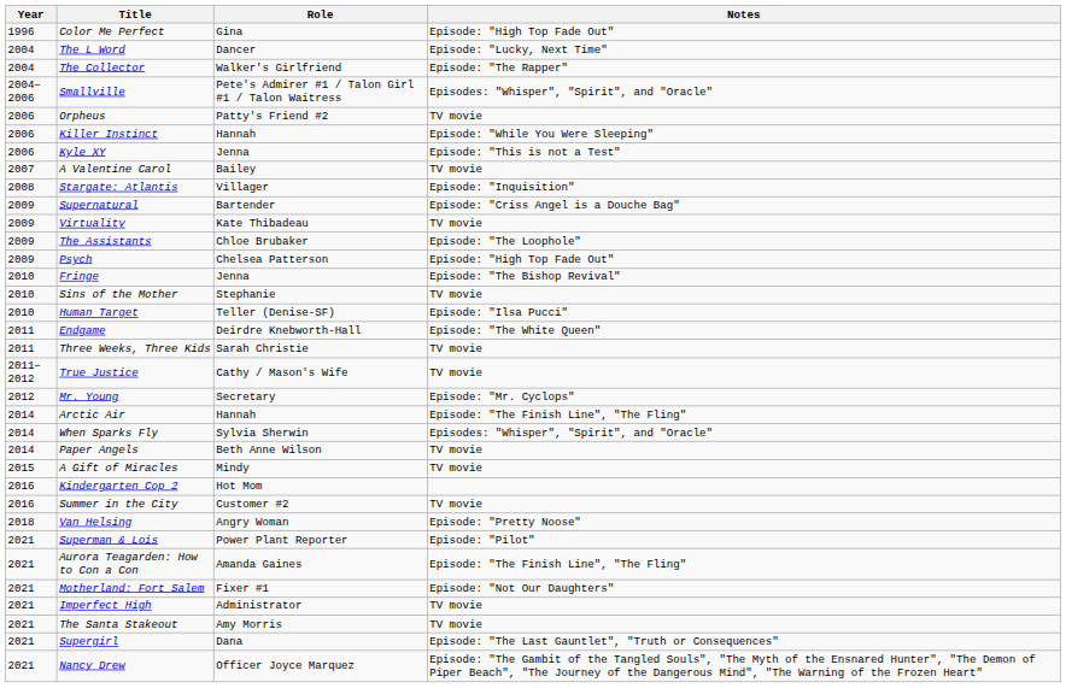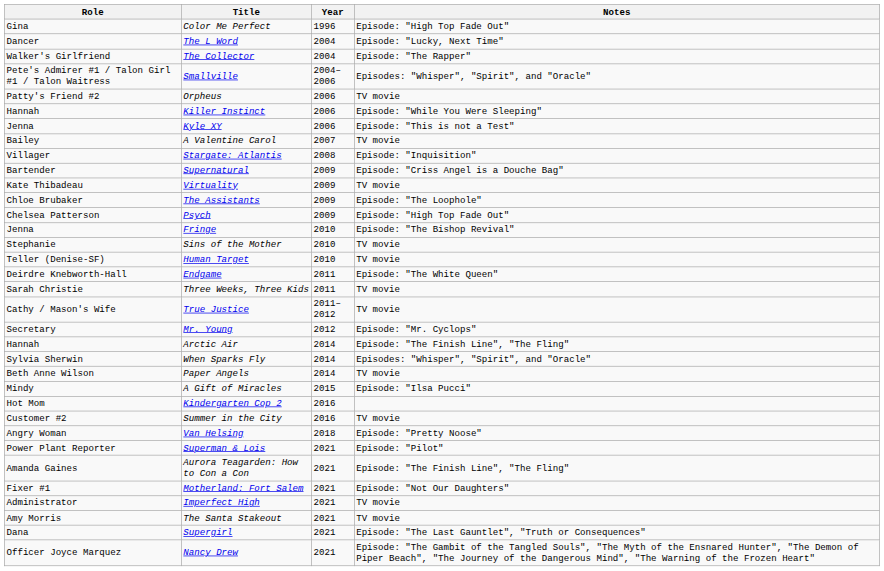 <table class="wikitable sortable">
 <tr>
+<th>Role</th>
+<th>Title</th>
 <th>Year</th>
-<th>Title</th>
-<th>Role</th>
 <th class="unsortable">Notes</th>
 </tr>
 <tr>
+<td>Gina</td>
+<td><em>Color Me Perfect</em></td>
 <td>1996</td>
-<td><em>Color Me Perfect</em></td>
-<td>Gina</td>
 <td>Episode: "High Top Fade Out"</td>
 </tr>
 <tr>
+<td>Dancer</td>
+<td data-sort-value="L Word, The"><em><a href='#'>The L Word</a></em></td>
 <td>2004</td>
-<td data-sort-value="L Word, The"><em><a href='#'>The L Word</a></em></td>
-<td>Dancer</td>
 <td>Episode: "Lucky, Next Time"</td>
 </tr>
 <tr>
+<td>Walker's Girlfriend</td>
+<td data-sort-value="Collector, The"><em><a href='#'>The Collector</a></em></td>
 <td>2004</td>
-<td data-sort-value="Collector, The"><em><a href='#'>The Collector</a></em></td>
-<td>Walker's Girlfriend</td>
 <td>Episode: "The Rapper"</td>
 </tr>
 <tr>
+<td>Pete's Admirer #1 / Talon Girl #1 / Talon Waitress</td>
+<td><em><a href='#'>Smallville</a></em></td>
 <td>2004–2006</td>
-<td><em><a href='#'>Smallville</a></em></td>
-<td>Pete's Admirer #1 / Talon Girl #1 / Talon Waitress</td>
 <td>Episodes: "Whisper", "Spirit", and "Oracle"</td>
 </tr>
 <tr>
+<td>Patty's Friend #2</td>
+<td><em>Orpheus</em></td>
 <td>2006</td>
-<td><em>Orpheus</em></td>
-<td>Patty's Friend #2</td>
 <td>TV movie</td>
 </tr>
 <tr>
+<td>Hannah</td>
+<td><em><a href='#'>Killer Instinct</a></em></td>
 <td>2006</td>
-<td><em><a href='#'>Killer Instinct</a></em></td>
-<td>Hannah</td>
 <td>Episode: "While You Were Sleeping"</td>
 </tr>
 <tr>
+<td>Jenna</td>
+<td><em><a href='#'>Kyle XY</a></em></td>
 <td>2006</td>
-<td><em><a href='#'>Kyle XY</a></em></td>
-<td>Jenna</td>
 <td>Episode: "This is not a Test"</td>
 </tr>
 <tr>
+<td>Bailey</td>
+<td data-sort-value="Valentine Carol, A"><em>A Valentine Carol</em></td>
 <td>2007</td>
-<td data-sort-value="Valentine Carol, A"><em>A Valentine Carol</em></td>
-<td>Bailey</td>
 <td>TV movie</td>
 </tr>
 <tr>
+<td>Villager</td>
+<td><em><a href='#'>Stargate: Atlantis</a></em></td>
 <td>2008</td>
-<td><em><a href='#'>Stargate: Atlantis</a></em></td>
-<td>Villager</td>
 <td>Episode: "Inquisition"</td>
 </tr>
 <tr>
+<td>Bartender</td>
+<td><em><a href='#'>Supernatural</a></em></td>
 <td>2009</td>
-<td><em><a href='#'>Supernatural</a></em></td>
-<td>Bartender</td>
 <td>Episode: "Criss Angel is a Douche Bag"</td>
 </tr>
 <tr>
+<td>Kate Thibadeau</td>
+<td><em><a href='#'>Virtuality</a></em></td>
 <td>2009</td>
-<td><em><a href='#'>Virtuality</a></em></td>
-<td>Kate Thibadeau</td>
 <td>TV movie</td>
 </tr>
 <tr>
+<td>Chloe Brubaker</td>
+<td data-sort-value="Assistants, The"><em><a href='#'>The Assistants</a></em></td>
 <td>2009</td>
-<td data-sort-value="Assistants, The"><em><a href='#'>The Assistants</a></em></td>
-<td>Chloe Brubaker</td>
 <td>Episode: "The Loophole"</td>
 </tr>
 <tr>
+<td>Chelsea Patterson</td>
+<td><em><a href='#'>Psych</a></em></td>
 <td>2009</td>
-<td><em><a href='#'>Psych</a></em></td>
-<td>Chelsea Patterson</td>
 <td>Episode: "High Top Fade Out"</td>
 </tr>
 <tr>
+<td>Jenna</td>
+<td><em><a href='#'>Fringe</a></em></td>
 <td>2010</td>
-<td><em><a href='#'>Fringe</a></em></td>
-<td>Jenna</td>
 <td>Episode: "The Bishop Revival"</td>
 </tr>
 <tr>
+<td>Stephanie</td>
+<td><em>Sins of the Mother</em></td>
 <td>2010</td>
-<td><em>Sins of the Mother</em></td>
-<td>Stephanie</td>
 <td>TV movie</td>
 </tr>
 <tr>
+<td>Teller (Denise-SF)</td>
+<td><em><a href='#'>Human Target</a></em></td>
 <td>2010</td>
-<td><em><a href='#'>Human Target</a></em></td>
-<td>Teller (Denise-SF)</td>
+<td>TV movie</td>
+</tr>
+<tr>
+<td>Deirdre Knebworth-Hall</td>
+<td><em><a href='#'>Endgame</a></em></td>
+<td>2011</td>
+<td>Episode: "The White Queen"</td>
+</tr>
+<tr>
+<td>Sarah Christie</td>
+<td><em>Three Weeks, Three Kids</em></td>
+<td>2011</td>
+<td>TV movie</td>
+</tr>
+<tr>
+<td>Cathy / Mason's Wife</td>
+<td><em><a href='#'>True Justice</a></em></td>
+<td>2011–2012</td>
+<td>TV movie</td>
+</tr>
+<tr>
+<td>Secretary</td>
+<td><em><a href='#'>Mr. Young</a></em></td>
+<td>2012</td>
+<td>Episode: "Mr. Cyclops"</td>
+</tr>
+<tr>
+<td>Hannah</td>
+<td><em>Arctic Air</em></td>
+<td>2014</td>
+<td>Episode: "The Finish Line", "The Fling"</td>
+</tr>
+<tr>
+<td>Sylvia Sherwin</td>
+<td><em>When Sparks Fly</em></td>
+<td>2014</td>
+<td>Episodes: "Whisper", "Spirit", and "Oracle"</td>
+</tr>
+<tr>
+<td>Beth Anne Wilson</td>
+<td><em>Paper Angels</em></td>
+<td>2014</td>
+<td>TV movie</td>
+</tr>
+<tr>
+<td>Mindy</td>
+<td data-sort-value="Gift of Miracles, A"><em>A Gift of Miracles</em></td>
+<td>2015</td>
 <td>Episode: "Ilsa Pucci"</td>
 </tr>
 <tr>
-<td>2011</td>
-<td><em><a href='#'>Endgame</a></em></td>
-<td>Deirdre Knebworth-Hall</td>
-<td>Episode: "The White Queen"</td>
+<td>Hot Mom</td>
+<td><em><a href='#'>Kindergarten Cop 2</a></em></td>
+<td>2016</td>
+<td></td>
 </tr>
 <tr>
-<td>2011</td>
-<td><em>Three Weeks, Three Kids</em></td>
-<td>Sarah Christie</td>
+<td>Customer #2</td>
+<td><em>Summer in the City</em></td>
+<td>2016</td>
 <td>TV movie</td>
 </tr>
 <tr>
-<td>2011–2012</td>
-<td><em><a href='#'>True Justice</a></em></td>
-<td>Cathy / Mason's Wife</td>
+<td>Angry Woman</td>
+<td><em><a href='#'>Van Helsing</a></em></td>
+<td>2018</td>
+<td>Episode: "Pretty Noose"</td>
+</tr>
+<tr>
+<td>Power Plant Reporter</td>
+<td><em><a href='#'>Superman & Lois</a></em></td>
+<td>2021</td>
+<td>Episode: "Pilot"</td>
+</tr>
+<tr>
+<td>Amanda Gaines</td>
+<td><em>Aurora Teagarden: How to Con a Con</em></td>
+<td>2021</td>
+<td>Episode: "The Finish Line", "The Fling"</td>
+</tr>
+<tr>
+<td>Fixer #1</td>
+<td><em><a href='#'>Motherland: Fort Salem</a></em></td>
+<td>2021</td>
+<td>Episode: "Not Our Daughters"</td>
+</tr>
+<tr>
+<td>Administrator</td>
+<td><em><a href='#'>Imperfect High</a></em></td>
+<td>2021</td>
 <td>TV movie</td>
 </tr>
 <tr>
-<td>2012</td>
-<td><em><a href='#'>Mr. Young</a></em></td>
-<td>Secretary</td>
-<td>Episode: "Mr. Cyclops"</td>
-</tr>
-<tr>
-<td>2014</td>
-<td><em>Arctic Air</em></td>
-<td>Hannah</td>
-<td>Episode: "The Finish Line", "The Fling"</td>
-</tr>
-<tr>
-<td>2014</td>
-<td><em>When Sparks Fly</em></td>
-<td>Sylvia Sherwin</td>
-<td>Episodes: "Whisper", "Spirit", and "Oracle"</td>
-</tr>
-<tr>
-<td>2014</td>
-<td><em>Paper Angels</em></td>
-<td>Beth Anne Wilson</td>
+<td>Amy Morris</td>
+<td data-sort-value="Santa Stakeout, The"><em>The Santa Stakeout</em></td>
+<td>2021</td>
 <td>TV movie</td>
 </tr>
 <tr>
-<td>2015</td>
-<td data-sort-value="Gift of Miracles, A"><em>A Gift of Miracles</em></td>
-<td>Mindy</td>
-<td>TV movie</td>
-</tr>
-<tr>
-<td>2016</td>
-<td><em><a href='#'>Kindergarten Cop 2</a></em></td>
-<td>Hot Mom</td>
-<td></td>
-</tr>
-<tr>
-<td>2016</td>
-<td><em>Summer in the City</em></td>
-<td>Customer #2</td>
-<td>TV movie</td>
-</tr>
-<tr>
-<td>2018</td>
-<td><em><a href='#'>Van Helsing</a></em></td>
-<td>Angry Woman</td>
-<td>Episode: "Pretty Noose"</td>
-</tr>
-<tr>
+<td>Dana</td>
+<td><em><a href='#'>Supergirl</a></em></td>
 <td>2021</td>
-<td><em><a href='#'>Superman & Lois</a></em></td>
-<td>Power Plant Reporter</td>
-<td>Episode: "Pilot"</td>
-</tr>
-<tr>
-<td>2021</td>
-<td><em>Aurora Teagarden: How to Con a Con</em></td>
-<td>Amanda Gaines</td>
-<td>Episode: "The Finish Line", "The Fling"</td>
-</tr>
-<tr>
-<td>2021</td>
-<td><em><a href='#'>Motherland: Fort Salem</a></em></td>
-<td>Fixer #1</td>
-<td>Episode: "Not Our Daughters"</td>
-</tr>
-<tr>
-<td>2021</td>
-<td><em><a href='#'>Imperfect High</a></em></td>
-<td>Administrator</td>
-<td>TV movie</td>
-</tr>
-<tr>
-<td>2021</td>
-<td data-sort-value="Santa Stakeout, The"><em>The Santa Stakeout</em></td>
-<td>Amy Morris</td>
-<td>TV movie</td>
-</tr>
-<tr>
-<td>2021</td>
-<td><em><a href='#'>Supergirl</a></em></td>
-<td>Dana</td>
 <td>Episode: "The Last Gauntlet", "Truth or Consequences"</td>
 </tr>
 <tr>
+<td>Officer Joyce Marquez</td>
+<td><em><a href='#'>Nancy Drew</a></em></td>
 <td>2021</td>
-<td><em><a href='#'>Nancy Drew</a></em></td>
-<td>Officer Joyce Marquez</td>
 <td>Episode: "The Gambit of the Tangled Souls", "The Myth of the Ensnared Hunter", "The Demon of Piper Beach", "The Journey of the Dangerous Mind", "The Warning of the Frozen Heart"</td>
 </tr>
 </table>
